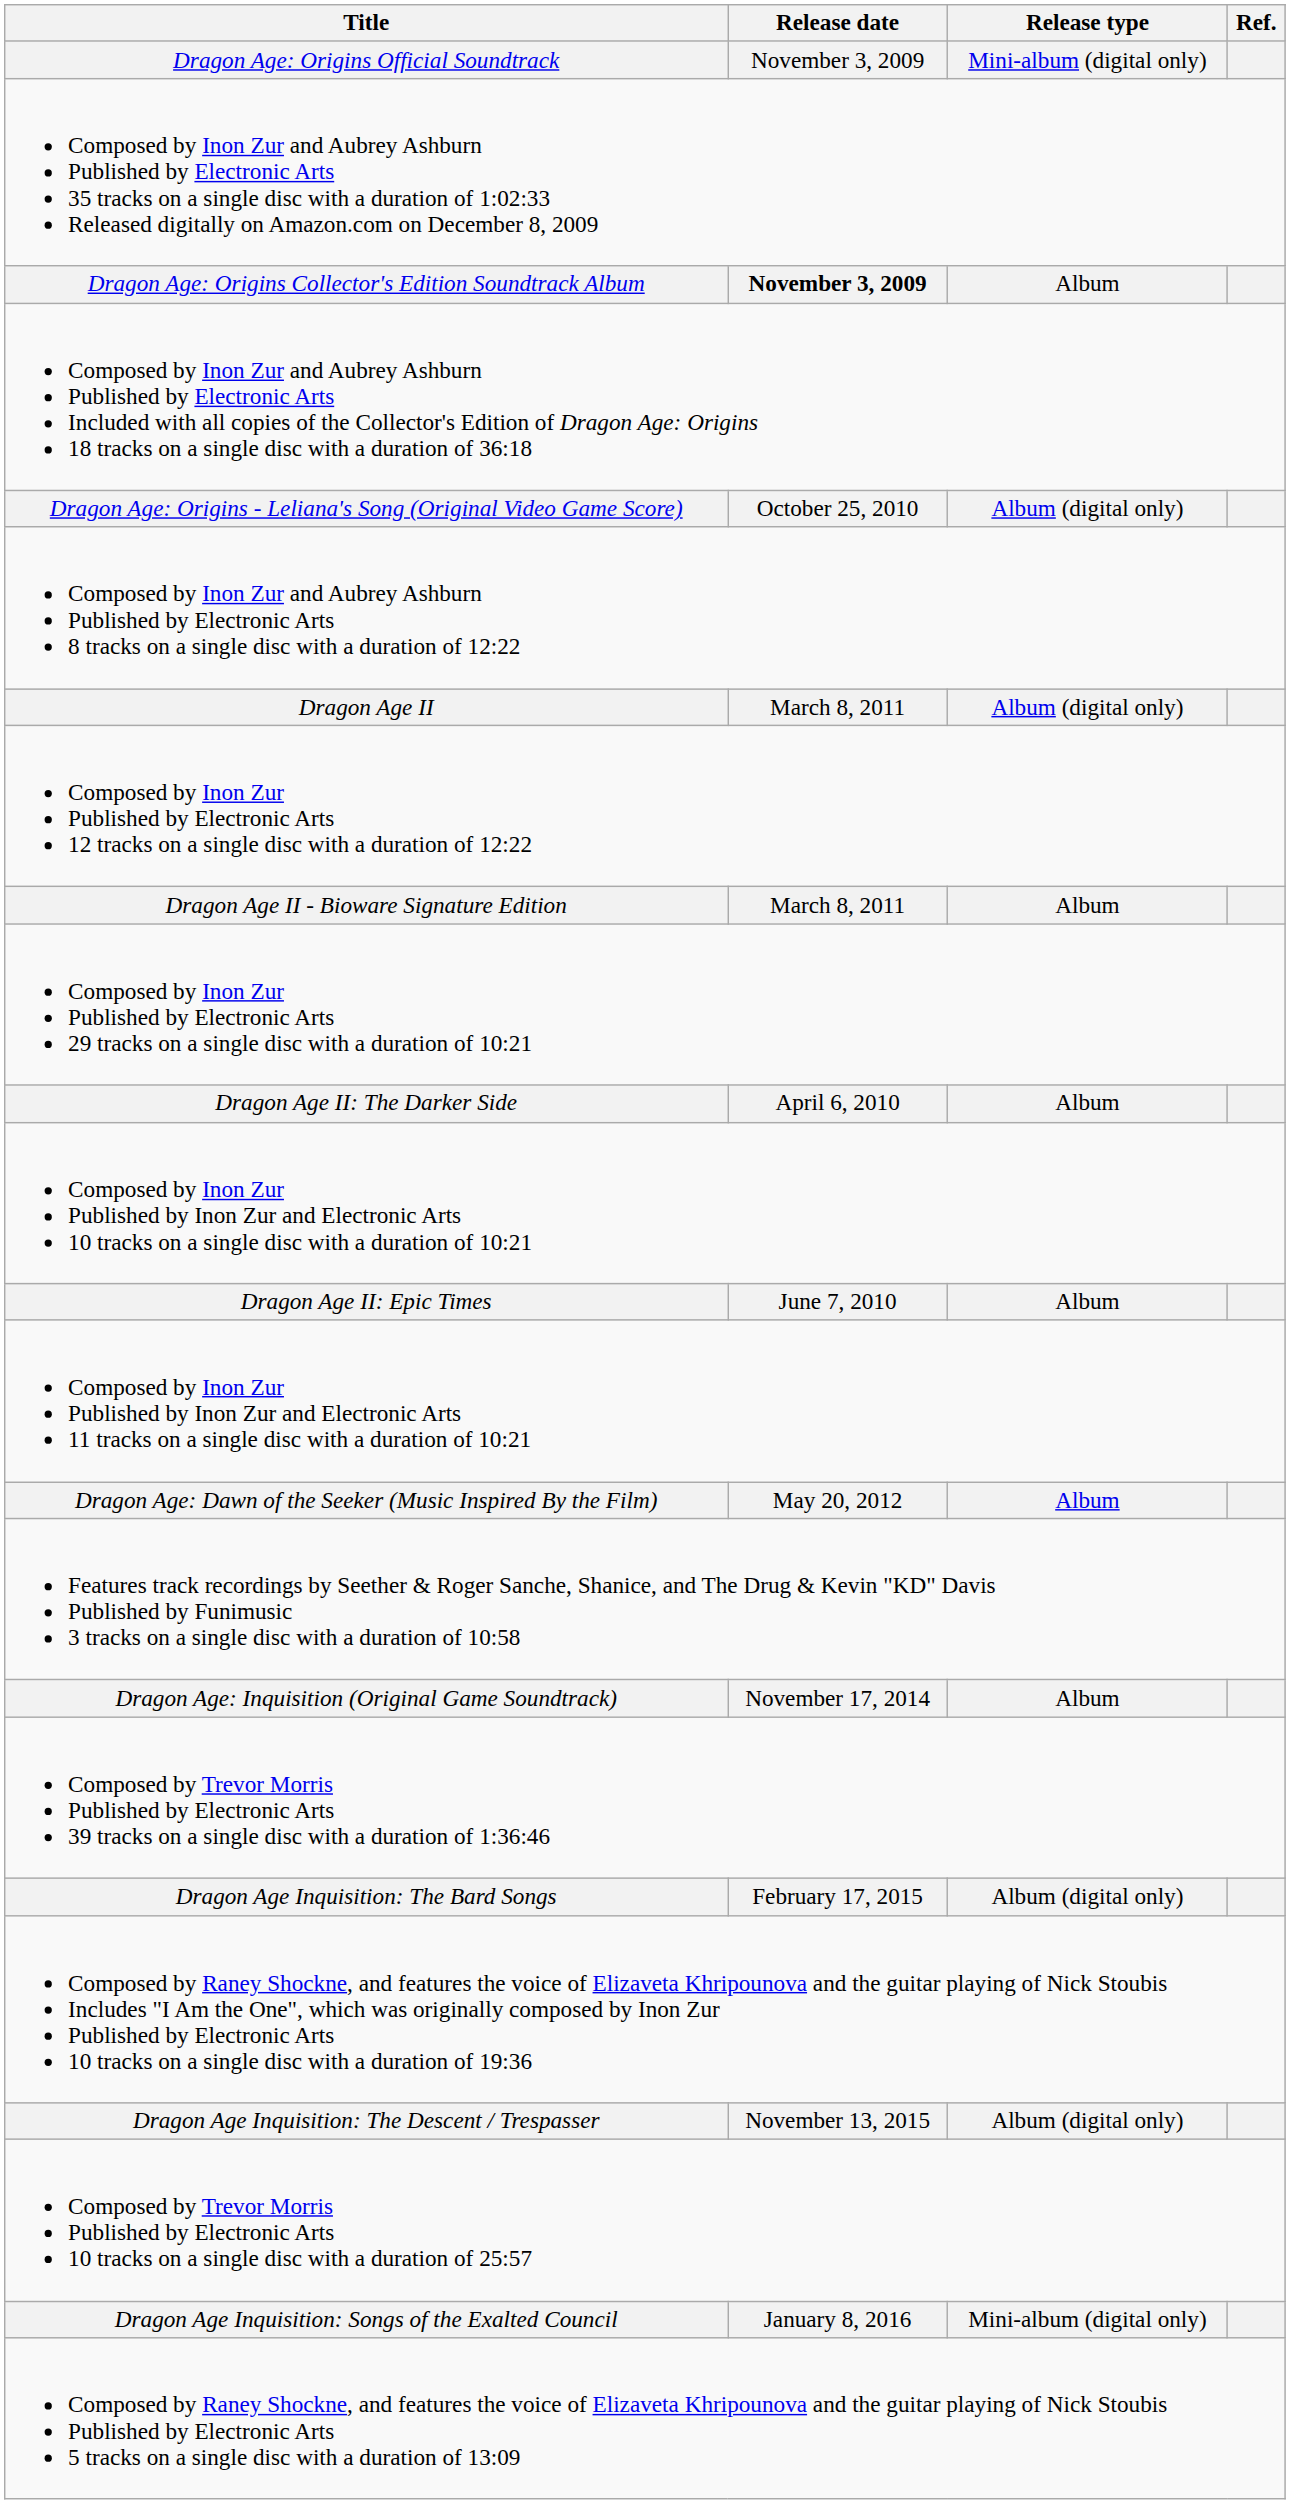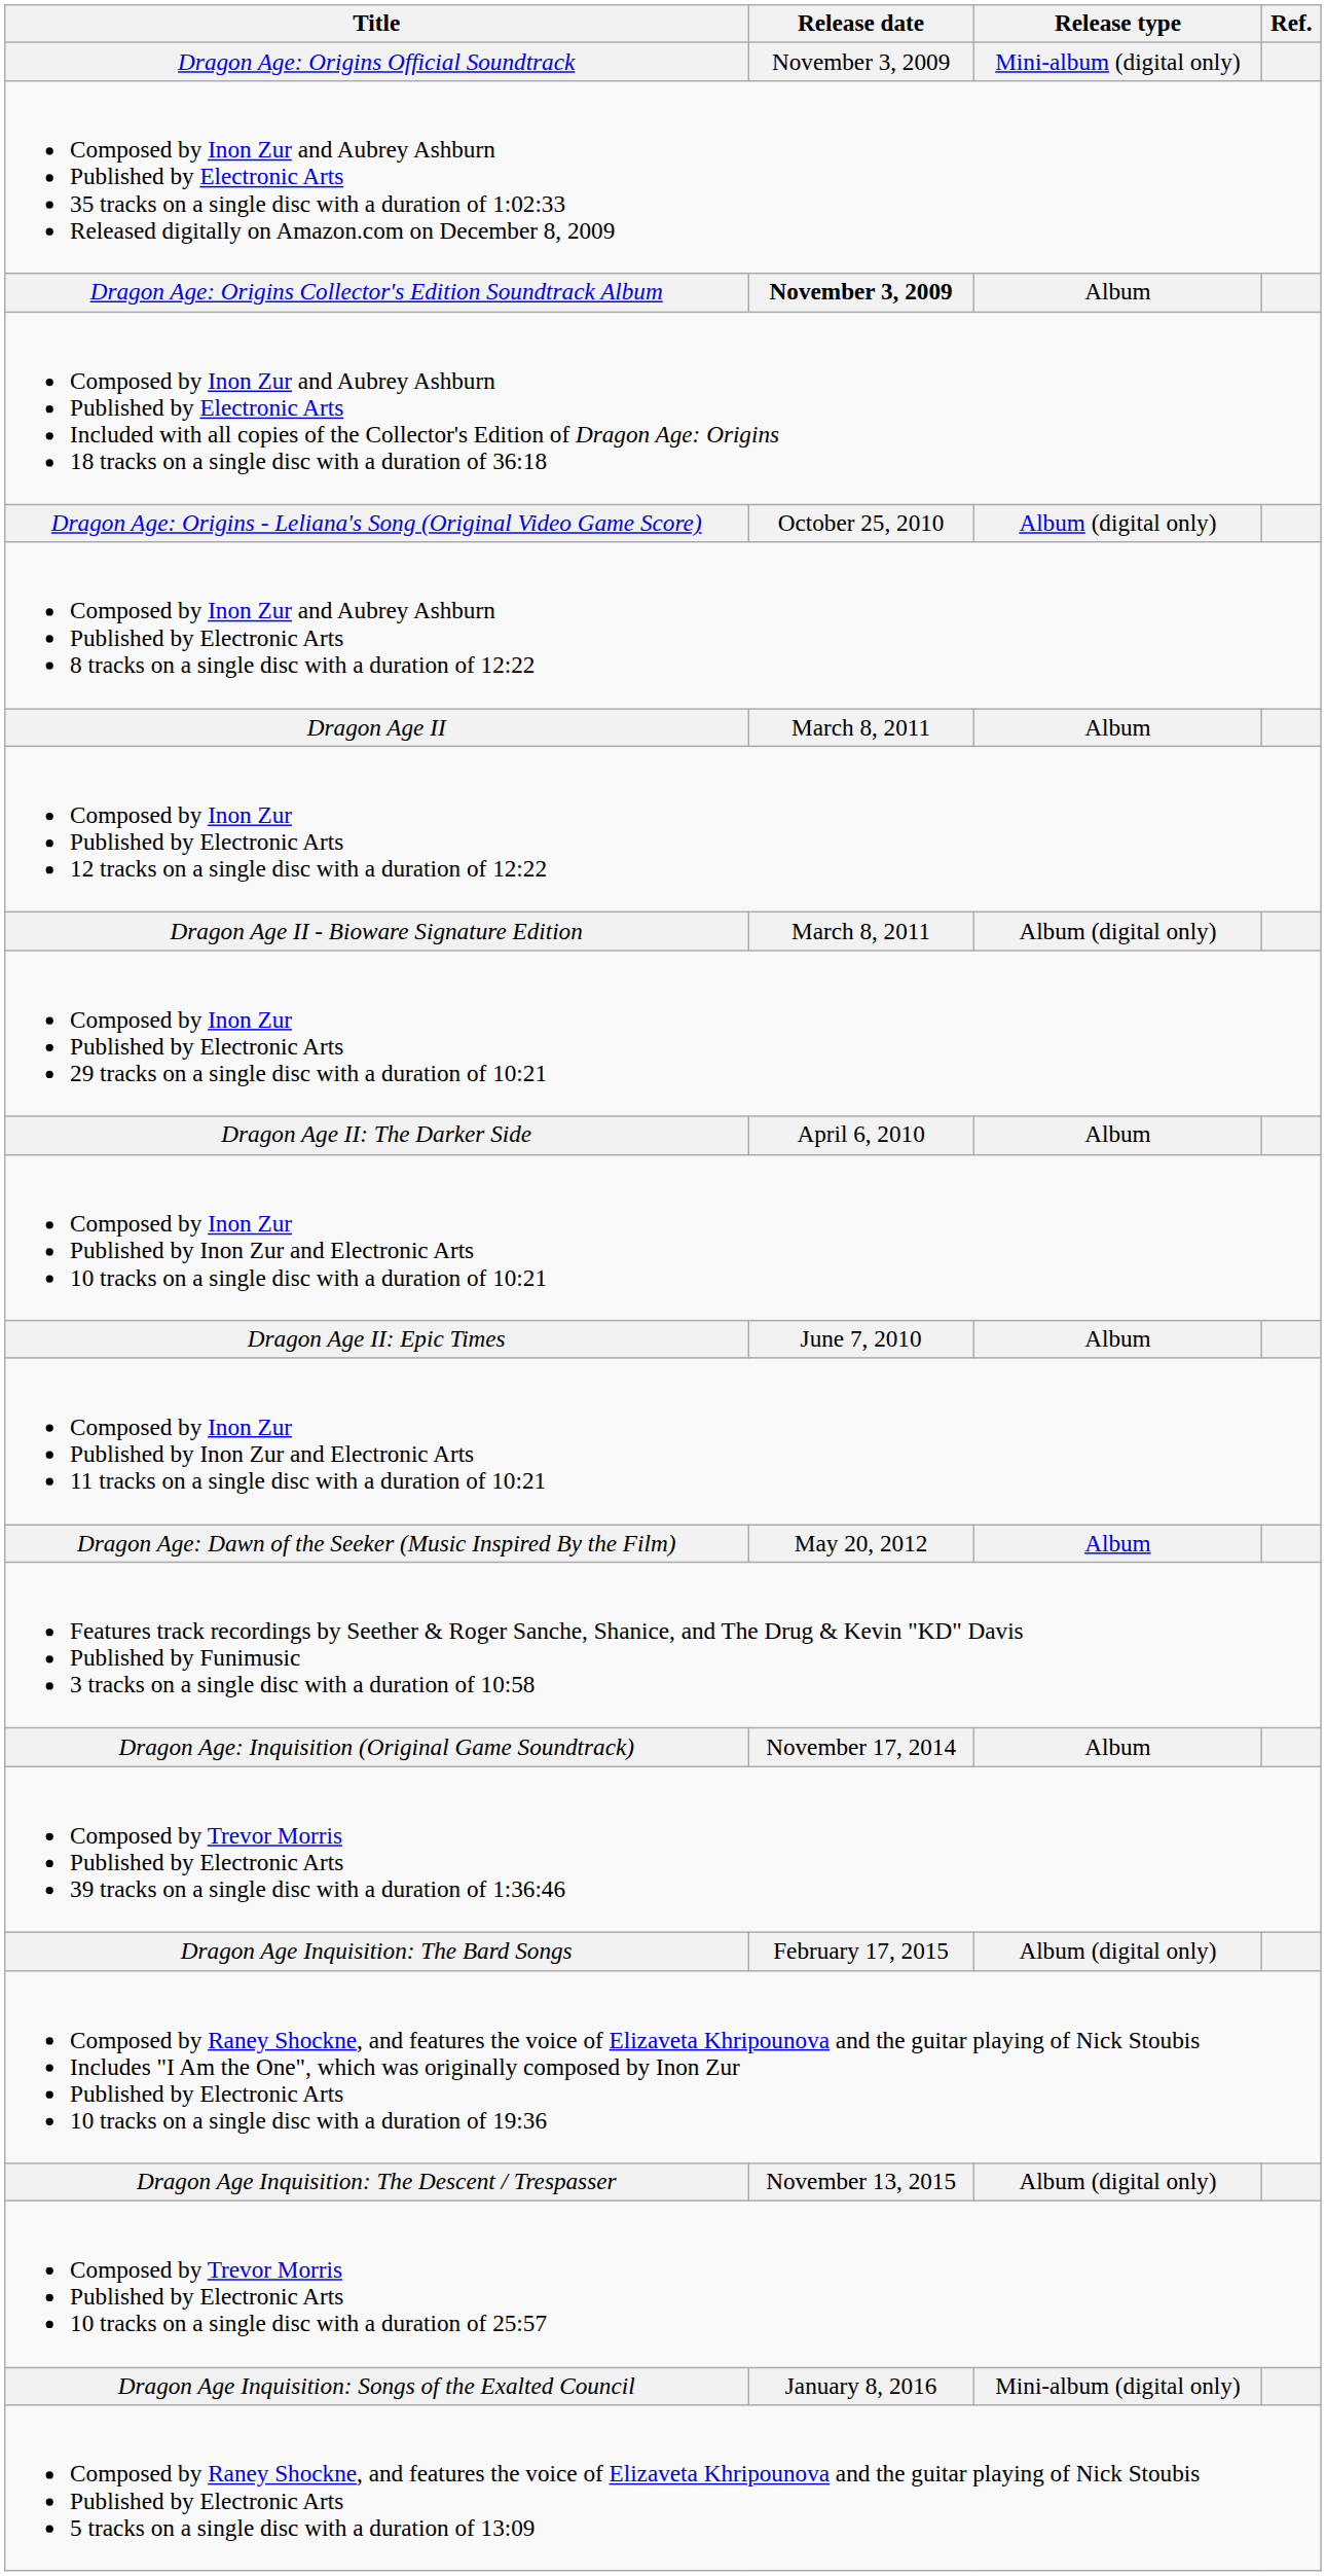 <table class="wikitable" width="100%">
 <tr style="text-align: center;">
 <th scope="col">Title</th>
 <th scope="col">Release date</th>
 <th scope="col">Release type</th>
 <th scope="col" class="unsortable">Ref.</th>
 </tr>
 <tr bgcolor="#F2F2F2" align="center">
 <th scope="row" style="font-weight:normal;"><em><a href='#'>Dragon Age: Origins Official Soundtrack</a></em></th>
 <td>November 3, 2009</td>
 <td><a href='#'>Mini-album</a> (digital only)</td>
 <td></td>
 </tr>
 <tr>
 <td colspan="4"><br><ul><li>Composed by <a href='#'>Inon Zur</a> and Aubrey Ashburn</li><li>Published by <a href='#'>Electronic Arts</a></li><li>35 tracks on a single disc with a duration of 1:02:33</li><li>Released digitally on Amazon.com on December 8, 2009</li></ul></td>
 </tr>
 <tr bgcolor="#F2F2F2" align="center">
 <th scope="row" style="font-weight:normal;"><em><a href='#'>Dragon Age: Origins Collector's Edition Soundtrack Album</a></em></th>
 <td><strong>November 3, 2009</strong></td>
 <td>Album</td>
 <td></td>
 </tr>
 <tr>
 <td colspan="4"><br><ul><li>Composed by <a href='#'>Inon Zur</a> and Aubrey Ashburn</li><li>Published by <a href='#'>Electronic Arts</a></li><li>Included with all copies of the Collector's Edition of <em>Dragon Age: Origins</em></li><li>18 tracks on a single disc with a duration of 36:18</li></ul></td>
 </tr>
 <tr bgcolor="#F2F2F2" align="center">
 <th scope="row" style="font-weight:normal;"><a href='#'><em>Dragon Age: Origins - Leliana's Song (Original Video Game Score)</em></a></th>
 <td>October 25, 2010</td>
 <td><a href='#'>Album</a> (digital only)</td>
 <td></td>
 </tr>
 <tr>
 <td colspan="4"><br><ul><li>Composed by <a href='#'>Inon Zur</a> and Aubrey Ashburn</li><li>Published by Electronic Arts</li><li>8 tracks on a single disc with a duration of 12:22</li></ul></td>
 </tr>
 <tr bgcolor="#F2F2F2" align="center">
 <th scope="row" style="font-weight:normal;"><em>Dragon Age II</em></th>
 <td>March 8, 2011</td>
-<td><a href='#'>Album</a> (digital only)</td>
+<td>Album</td>
 <td></td>
 </tr>
 <tr>
 <td colspan="4"><br><ul><li>Composed by <a href='#'>Inon Zur</a></li><li>Published by Electronic Arts</li><li>12 tracks on a single disc with a duration of 12:22</li></ul></td>
 </tr>
 <tr bgcolor="#F2F2F2" align="center">
 <th scope="row" style="font-weight:normal;"><em>Dragon Age II - Bioware Signature Edition</em></th>
 <td>March 8, 2011</td>
-<td>Album</td>
+<td>Album (digital only)</td>
 <td></td>
 </tr>
 <tr>
 <td colspan="4"><br><ul><li>Composed by <a href='#'>Inon Zur</a></li><li>Published by Electronic Arts</li><li>29 tracks on a single disc with a duration of 10:21</li></ul></td>
 </tr>
 <tr bgcolor="#F2F2F2" align="center">
 <th scope="row" style="font-weight:normal;"><em>Dragon Age II: The Darker Side</em></th>
 <td>April 6, 2010</td>
 <td>Album</td>
 <td></td>
 </tr>
 <tr>
 <td colspan="4"><br><ul><li>Composed by <a href='#'>Inon Zur</a></li><li>Published by Inon Zur and Electronic Arts</li><li>10 tracks on a single disc with a duration of 10:21</li></ul></td>
 </tr>
 <tr bgcolor="#F2F2F2" align="center">
 <th scope="row" style="font-weight:normal;"><em>Dragon Age II: Epic Times</em></th>
 <td>June 7, 2010</td>
 <td>Album</td>
 <td></td>
 </tr>
 <tr>
 <td colspan="4"><br><ul><li>Composed by <a href='#'>Inon Zur</a></li><li>Published by Inon Zur and Electronic Arts</li><li>11 tracks on a single disc with a duration of 10:21</li></ul></td>
 </tr>
 <tr bgcolor="#F2F2F2" align="center">
 <th scope="row" style="font-weight:normal;"><em>Dragon Age: Dawn of the Seeker (Music Inspired By the Film)</em></th>
 <td>May 20, 2012</td>
 <td><a href='#'>Album</a></td>
 <td></td>
 </tr>
 <tr>
 <td colspan="4"><br><ul><li>Features track recordings by Seether & Roger Sanche, Shanice, and The Drug & Kevin "KD" Davis</li><li>Published by  Funimusic</li><li>3 tracks on a single disc with a duration of 10:58</li></ul></td>
 </tr>
 <tr bgcolor="#F2F2F2" align="center">
 <th scope="row" style="font-weight:normal;"><em>Dragon Age: Inquisition (Original Game Soundtrack)</em></th>
 <td>November 17, 2014</td>
 <td>Album</td>
 <td></td>
 </tr>
 <tr>
 <td colspan="4"><br><ul><li>Composed by <a href='#'>Trevor Morris</a></li><li>Published by Electronic Arts</li><li>39 tracks on a single disc with a duration of 1:36:46</li></ul></td>
 </tr>
 <tr bgcolor="#F2F2F2" align="center">
 <th scope="row" style="font-weight:normal;"><em>Dragon Age Inquisition: The Bard Songs</em></th>
 <td>February 17, 2015</td>
 <td>Album (digital only)</td>
 <td></td>
 </tr>
 <tr>
 <td colspan="4"><br><ul><li>Composed by <a href='#'>Raney Shockne</a>, and features the voice of <a href='#'>Elizaveta Khripounova</a> and the guitar playing of Nick Stoubis</li><li>Includes "I Am the One", which was originally composed by Inon Zur</li><li>Published by Electronic Arts</li><li>10 tracks on a single disc with a duration of 19:36</li></ul></td>
 </tr>
 <tr bgcolor="#F2F2F2" align="center">
 <th scope="row" style="font-weight:normal;"><em>Dragon Age Inquisition: The Descent / Trespasser</em></th>
 <td>November 13, 2015</td>
 <td>Album (digital only)</td>
 <td></td>
 </tr>
 <tr>
 <td colspan="4"><br><ul><li>Composed by <a href='#'>Trevor Morris</a></li><li>Published by Electronic Arts</li><li>10 tracks on a single disc with a duration of 25:57</li></ul></td>
 </tr>
 <tr bgcolor="#F2F2F2" align="center">
 <th scope="row" style="font-weight:normal;"><em>Dragon Age Inquisition: Songs of the Exalted Council</em></th>
 <td>January 8, 2016</td>
 <td>Mini-album (digital only)</td>
 <td></td>
 </tr>
 <tr>
 <td colspan="4"><br><ul><li>Composed by <a href='#'>Raney Shockne</a>, and features the voice of <a href='#'>Elizaveta Khripounova</a> and the guitar playing of Nick Stoubis</li><li>Published by Electronic Arts</li><li>5 tracks on a single disc with a duration of 13:09</li></ul></td>
 </tr>
 </table>
